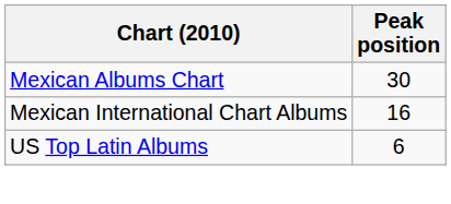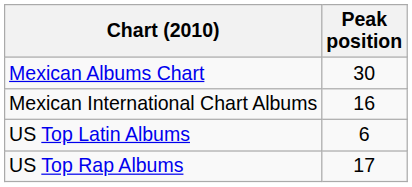 <table class="wikitable sortable">
 <tr>
 <th align="left">Chart (2010)</th>
 <th align="left">Peak<br>position</th>
 </tr>
 <tr>
 <td><a href='#'>Mexican Albums Chart</a></td>
 <td style="text-align:center;">30</td>
 </tr>
 <tr>
 <td>Mexican International Chart Albums</td>
 <td style="text-align:center;">16</td>
 </tr>
 <tr>
 <td>US <a href='#'>Top Latin Albums</a></td>
 <td style="text-align:center;">6</td>
 </tr>
+<tr>
+<td>US <a href='#'>Top Rap Albums</a></td>
+<td style="text-align:center;">17</td>
+</tr>
 </table>
